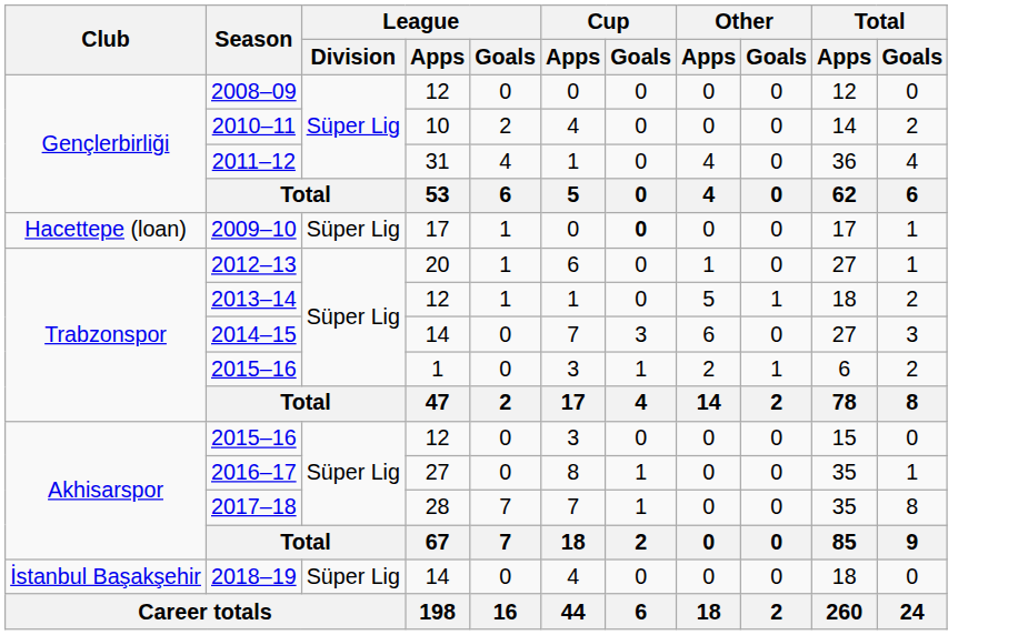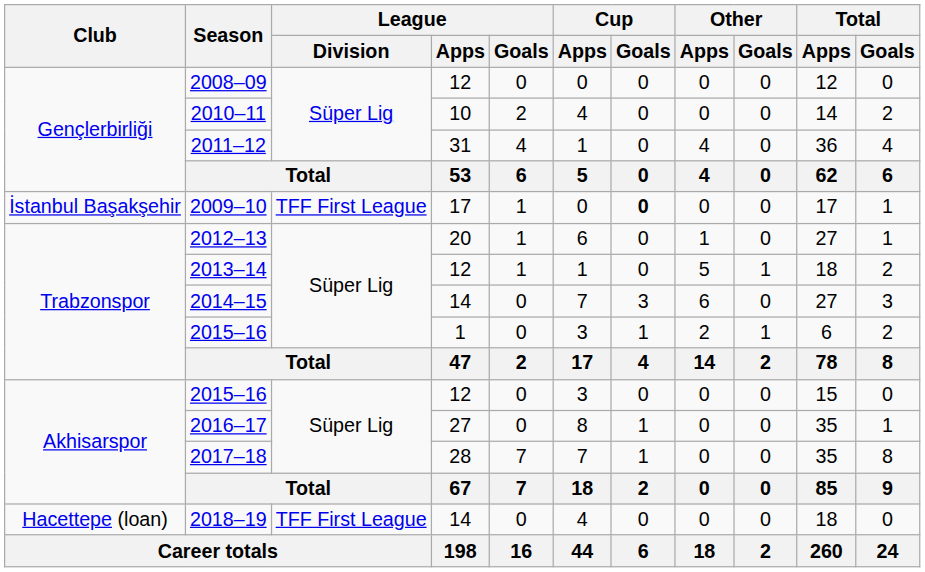 <table class="wikitable" style="text-align: center">
 <tr>
 <th rowspan=2>Club</th>
 <th rowspan=2>Season</th>
 <th colspan=3>League</th>
 <th colspan=2>Cup</th>
 <th colspan=2>Other</th>
 <th colspan=2>Total</th>
 </tr>
 <tr>
 <th>Division</th>
 <th>Apps</th>
 <th>Goals</th>
 <th>Apps</th>
 <th>Goals</th>
 <th>Apps</th>
 <th>Goals</th>
 <th>Apps</th>
 <th>Goals</th>
 </tr>
 <tr>
 <td rowspan=4><a href='#'>Gençlerbirliği</a></td>
 <td><a href='#'>2008–09</a></td>
 <td rowspan=3><a href='#'>Süper Lig</a></td>
 <td>12</td>
 <td>0</td>
 <td>0</td>
 <td>0</td>
 <td>0</td>
 <td>0</td>
 <td>12</td>
 <td>0</td>
 </tr>
 <tr>
 <td><a href='#'>2010–11</a></td>
 <td>10</td>
 <td>2</td>
 <td>4</td>
 <td>0</td>
 <td>0</td>
 <td>0</td>
 <td>14</td>
 <td>2</td>
 </tr>
 <tr>
 <td><a href='#'>2011–12</a></td>
 <td>31</td>
 <td>4</td>
 <td>1</td>
 <td>0</td>
 <td>4</td>
 <td>0</td>
 <td>36</td>
 <td>4</td>
 </tr>
 <tr>
 <th colspan=2>Total</th>
 <th>53</th>
 <th>6</th>
 <th>5</th>
 <th>0</th>
 <th>4</th>
 <th>0</th>
 <th>62</th>
 <th>6</th>
 </tr>
 <tr>
-<td><a href='#'>Hacettepe</a> (loan)</td>
+<td><a href='#'>İstanbul Başakşehir</a></td>
 <td><a href='#'>2009–10</a></td>
-<td>Süper Lig</td>
+<td><a href='#'>TFF First League</a></td>
 <td>17</td>
 <td>1</td>
 <td>0</td>
 <td><strong>0</strong></td>
 <td>0</td>
 <td>0</td>
 <td>17</td>
 <td>1</td>
 </tr>
 <tr>
 <td rowspan=5><a href='#'>Trabzonspor</a></td>
 <td><a href='#'>2012–13</a></td>
 <td rowspan=4>Süper Lig</td>
 <td>20</td>
 <td>1</td>
 <td>6</td>
 <td>0</td>
 <td>1</td>
 <td>0</td>
 <td>27</td>
 <td>1</td>
 </tr>
 <tr>
 <td><a href='#'>2013–14</a></td>
 <td>12</td>
 <td>1</td>
 <td>1</td>
 <td>0</td>
 <td>5</td>
 <td>1</td>
 <td>18</td>
 <td>2</td>
 </tr>
 <tr>
 <td><a href='#'>2014–15</a></td>
 <td>14</td>
 <td>0</td>
 <td>7</td>
 <td>3</td>
 <td>6</td>
 <td>0</td>
 <td>27</td>
 <td>3</td>
 </tr>
 <tr>
 <td><a href='#'>2015–16</a></td>
 <td>1</td>
 <td>0</td>
 <td>3</td>
 <td>1</td>
 <td>2</td>
 <td>1</td>
 <td>6</td>
 <td>2</td>
 </tr>
 <tr>
 <th colspan=2>Total</th>
 <th>47</th>
 <th>2</th>
 <th>17</th>
 <th>4</th>
 <th>14</th>
 <th>2</th>
 <th>78</th>
 <th>8</th>
 </tr>
 <tr>
 <td rowspan=4><a href='#'>Akhisarspor</a></td>
 <td><a href='#'>2015–16</a></td>
 <td rowspan=3>Süper Lig</td>
 <td>12</td>
 <td>0</td>
 <td>3</td>
 <td>0</td>
 <td>0</td>
 <td>0</td>
 <td>15</td>
 <td>0</td>
 </tr>
 <tr>
 <td><a href='#'>2016–17</a></td>
 <td>27</td>
 <td>0</td>
 <td>8</td>
 <td>1</td>
 <td>0</td>
 <td>0</td>
 <td>35</td>
 <td>1</td>
 </tr>
 <tr>
 <td><a href='#'>2017–18</a></td>
 <td>28</td>
 <td>7</td>
 <td>7</td>
 <td>1</td>
 <td>0</td>
 <td>0</td>
 <td>35</td>
 <td>8</td>
 </tr>
 <tr>
 <th colspan=2>Total</th>
 <th>67</th>
 <th>7</th>
 <th>18</th>
 <th>2</th>
 <th>0</th>
 <th>0</th>
 <th>85</th>
 <th>9</th>
 </tr>
 <tr>
-<td><a href='#'>İstanbul Başakşehir</a></td>
+<td><a href='#'>Hacettepe</a> (loan)</td>
 <td><a href='#'>2018–19</a></td>
-<td>Süper Lig</td>
+<td><a href='#'>TFF First League</a></td>
 <td>14</td>
 <td>0</td>
 <td>4</td>
 <td>0</td>
 <td>0</td>
 <td>0</td>
 <td>18</td>
 <td>0</td>
 </tr>
 <tr>
 <th colspan="3">Career totals</th>
 <th>198</th>
 <th>16</th>
 <th>44</th>
 <th>6</th>
 <th>18</th>
 <th>2</th>
 <th>260</th>
 <th>24</th>
 </tr>
 </table>
